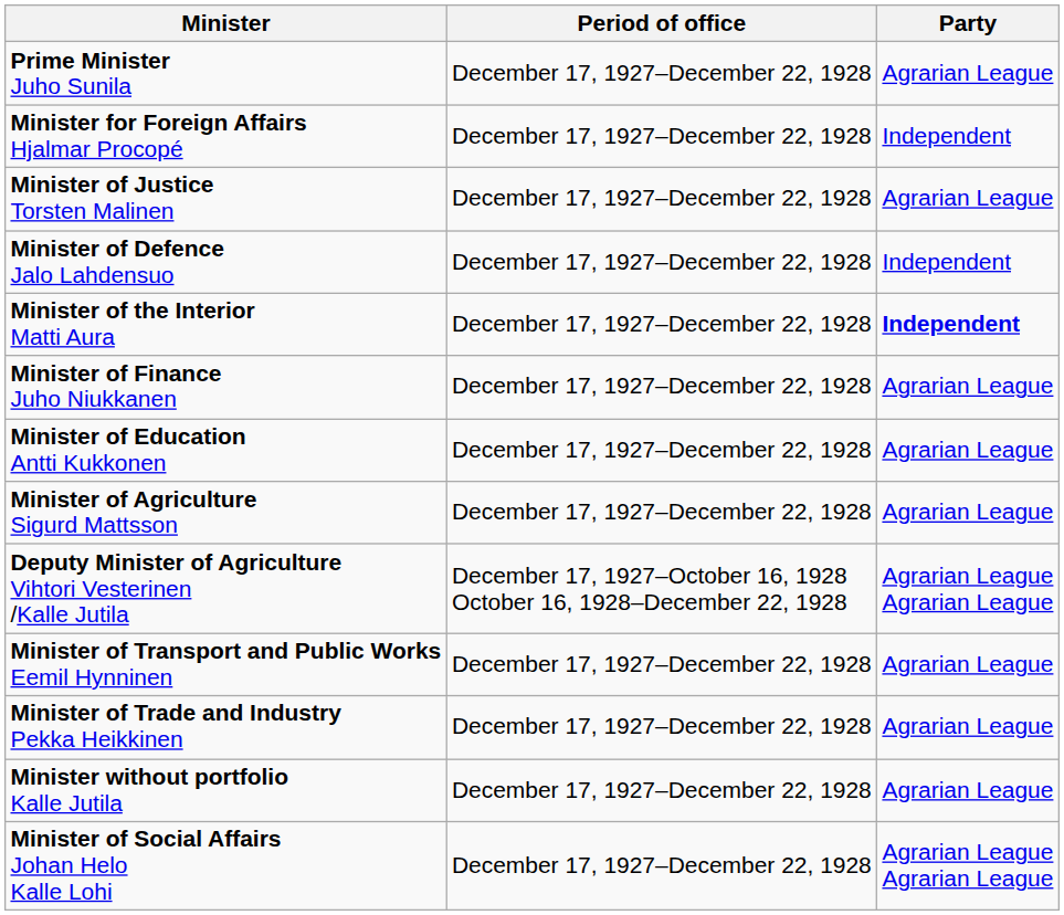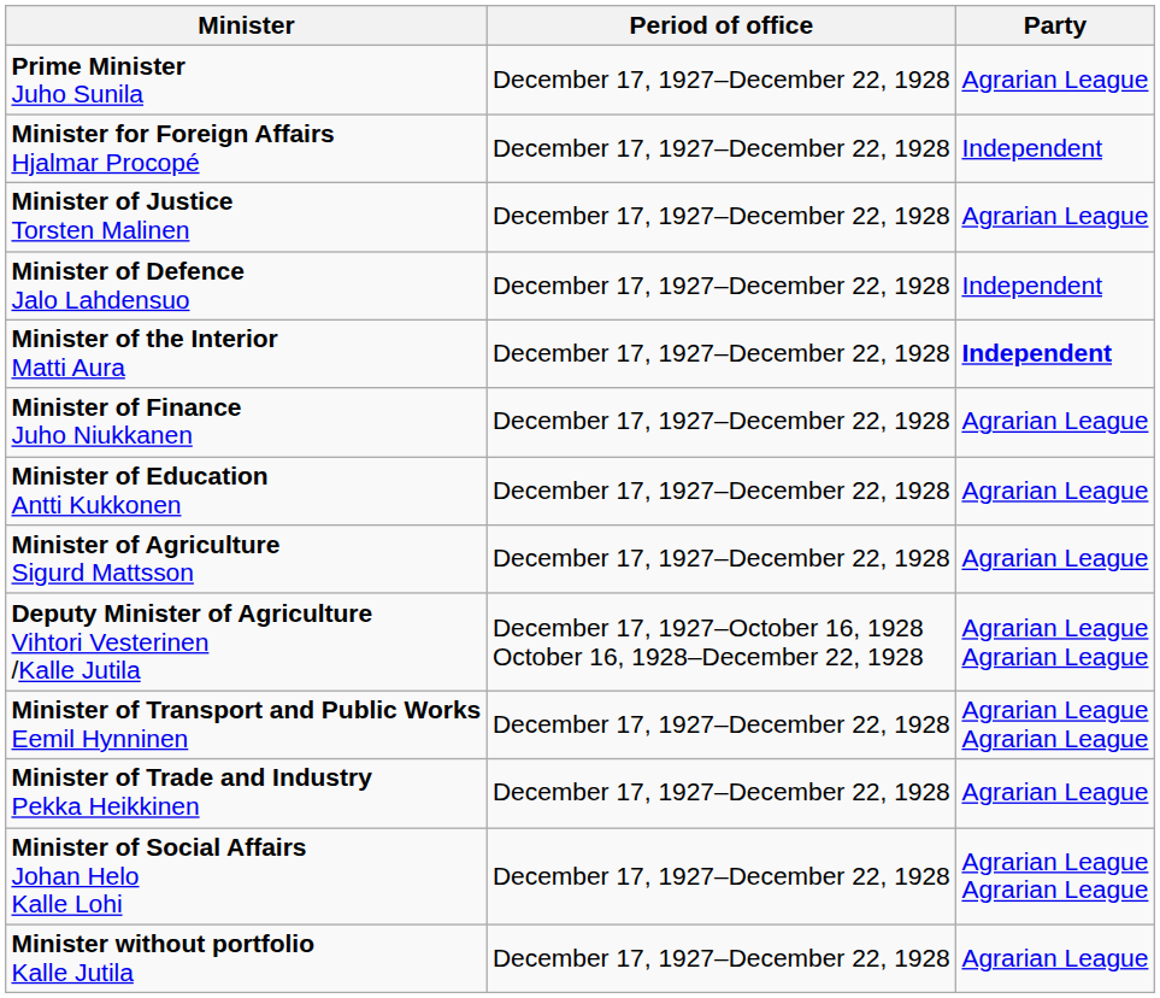 <table class="wikitable">
 <tr>
 <th>Minister</th>
 <th>Period of office</th>
 <th>Party</th>
 </tr>
 <tr>
 <td><strong>Prime Minister</strong><br><a href='#'>Juho Sunila</a></td>
 <td>December 17, 1927–December 22, 1928</td>
 <td><a href='#'>Agrarian League</a></td>
 </tr>
 <tr>
 <td><strong>Minister for Foreign Affairs </strong><br><a href='#'>Hjalmar Procopé</a></td>
 <td>December 17, 1927–December 22, 1928</td>
 <td><a href='#'>Independent</a></td>
 </tr>
 <tr>
 <td><strong>Minister of Justice</strong><br><a href='#'>Torsten Malinen</a></td>
 <td>December 17, 1927–December 22, 1928</td>
 <td><a href='#'>Agrarian League</a></td>
 </tr>
 <tr>
 <td><strong>Minister of Defence</strong><br><a href='#'>Jalo Lahdensuo</a></td>
 <td>December 17, 1927–December 22, 1928</td>
 <td><a href='#'>Independent</a></td>
 </tr>
 <tr>
 <td><strong>Minister of the Interior</strong><br><a href='#'>Matti Aura</a></td>
 <td>December 17, 1927–December 22, 1928</td>
 <td><strong><a href='#'>Independent</a></strong></td>
 </tr>
 <tr>
 <td><strong>Minister of Finance</strong><br><a href='#'>Juho Niukkanen</a></td>
 <td>December 17, 1927–December 22, 1928</td>
 <td><a href='#'>Agrarian League</a></td>
 </tr>
 <tr>
 <td><strong>Minister of Education</strong><br><a href='#'>Antti Kukkonen</a></td>
 <td>December 17, 1927–December 22, 1928</td>
 <td><a href='#'>Agrarian League</a></td>
 </tr>
 <tr>
 <td><strong>Minister of Agriculture</strong><br><a href='#'>Sigurd Mattsson</a></td>
 <td>December 17, 1927–December 22, 1928</td>
 <td><a href='#'>Agrarian League</a></td>
 </tr>
 <tr>
 <td><strong>Deputy Minister of Agriculture</strong><br><a href='#'>Vihtori Vesterinen</a><br>/<a href='#'>Kalle Jutila</a></td>
 <td>December 17, 1927–October 16, 1928<br>October 16, 1928–December 22, 1928</td>
 <td><a href='#'>Agrarian League</a><br><a href='#'>Agrarian League</a></td>
 </tr>
 <tr>
 <td><strong>Minister of Transport and Public Works</strong><br><a href='#'>Eemil Hynninen</a></td>
 <td>December 17, 1927–December 22, 1928</td>
-<td><a href='#'>Agrarian League</a></td>
+<td><a href='#'>Agrarian League</a><br><a href='#'>Agrarian League</a></td>
 </tr>
 <tr>
 <td><strong>Minister of Trade and Industry</strong><br><a href='#'>Pekka Heikkinen</a></td>
-<td>December 17, 1927–December 22, 1928</td>
-<td><a href='#'>Agrarian League</a></td>
-</tr>
-<tr>
-<td><strong>Minister without portfolio</strong><br><a href='#'>Kalle Jutila</a></td>
 <td>December 17, 1927–December 22, 1928</td>
 <td><a href='#'>Agrarian League</a></td>
 </tr>
 <tr>
 <td><strong>Minister of Social Affairs</strong><br><a href='#'>Johan Helo</a><br><a href='#'>Kalle Lohi</a></td>
 <td>December 17, 1927–December 22, 1928</td>
 <td><a href='#'>Agrarian League</a><br><a href='#'>Agrarian League</a></td>
 </tr>
+<tr>
+<td><strong>Minister without portfolio</strong><br><a href='#'>Kalle Jutila</a></td>
+<td>December 17, 1927–December 22, 1928</td>
+<td><a href='#'>Agrarian League</a></td>
+</tr>
 </table>
